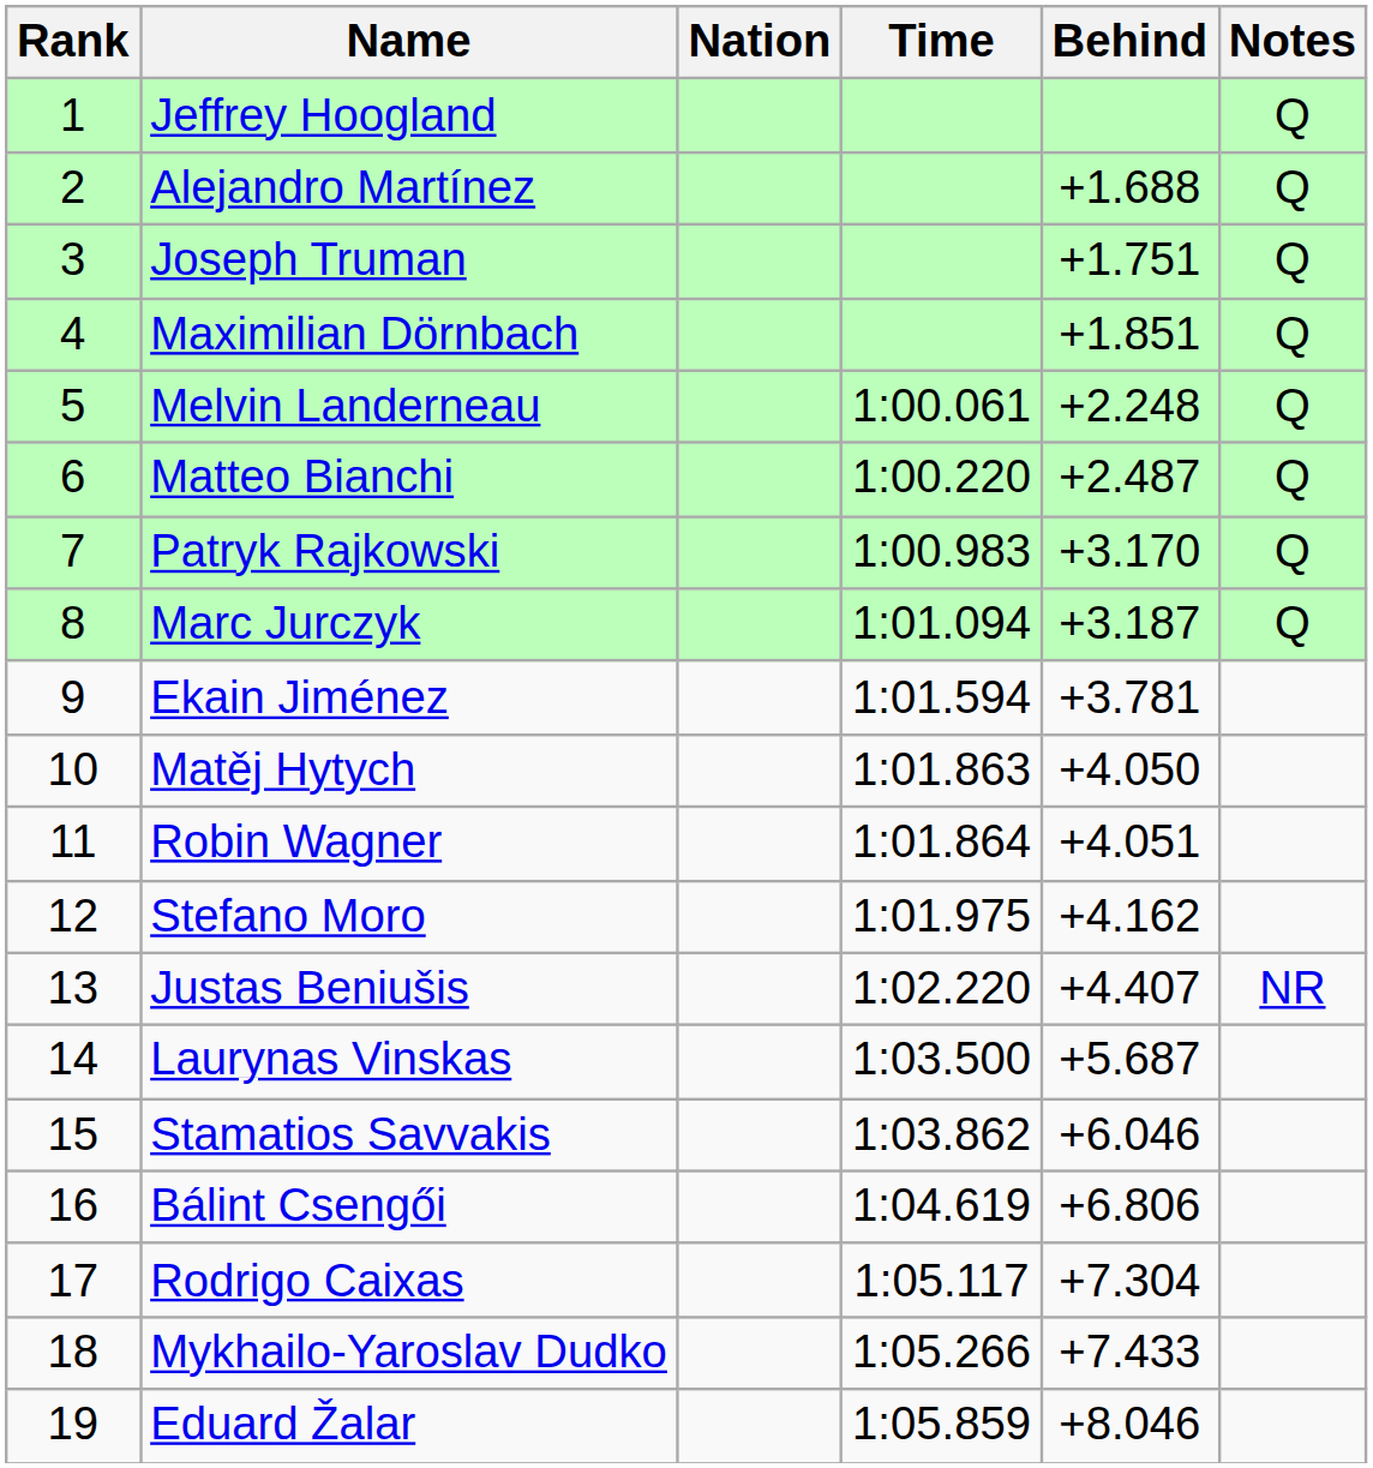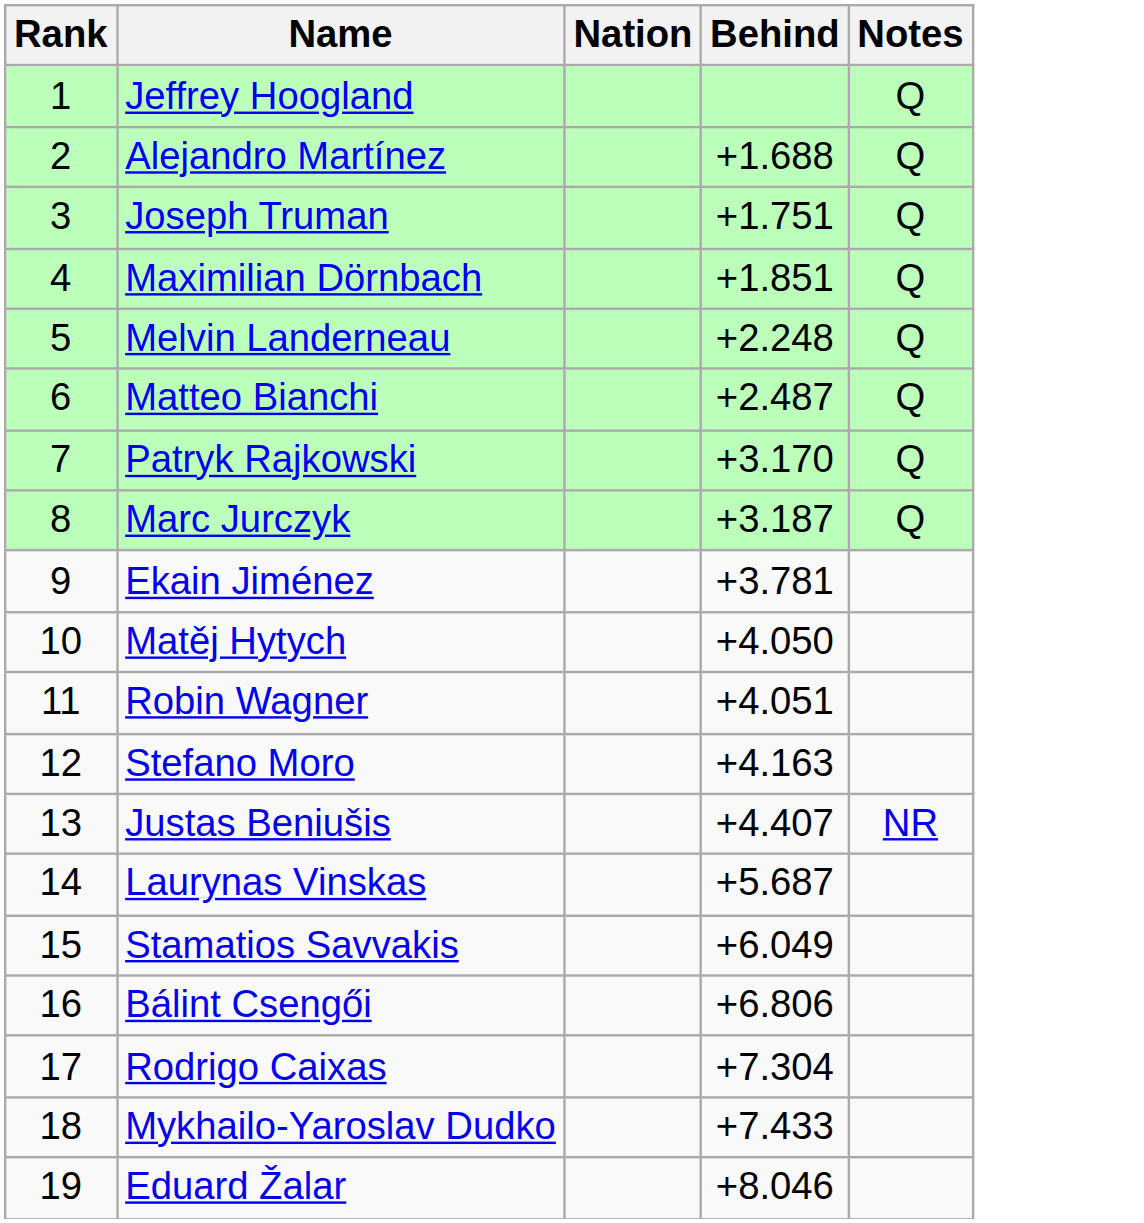 <table class="wikitable sortable" style="text-align:center">
 <tr>
 <th>Rank</th>
 <th>Name</th>
 <th>Nation</th>
-<th>Time</th>
 <th>Behind</th>
 <th>Notes</th>
 </tr>
 <tr bgcolor=bbffbb>
 <td>1</td>
 <td align=left><a href='#'>Jeffrey Hoogland</a></td>
 <td align=left></td>
 <td></td>
-<td></td>
 <td>Q</td>
 </tr>
 <tr bgcolor=bbffbb>
 <td>2</td>
 <td align=left><a href='#'>Alejandro Martínez</a></td>
 <td align=left></td>
-<td></td>
 <td>+1.688</td>
 <td>Q</td>
 </tr>
 <tr bgcolor=bbffbb>
 <td>3</td>
 <td align=left><a href='#'>Joseph Truman</a></td>
 <td align=left></td>
-<td></td>
 <td>+1.751</td>
 <td>Q</td>
 </tr>
 <tr bgcolor=bbffbb>
 <td>4</td>
 <td align=left><a href='#'>Maximilian Dörnbach</a></td>
 <td align=left></td>
-<td></td>
 <td>+1.851</td>
 <td>Q</td>
 </tr>
 <tr bgcolor=bbffbb>
 <td>5</td>
 <td align=left><a href='#'>Melvin Landerneau</a></td>
 <td align=left></td>
-<td>1:00.061</td>
 <td>+2.248</td>
 <td>Q</td>
 </tr>
 <tr bgcolor=bbffbb>
 <td>6</td>
 <td align=left><a href='#'>Matteo Bianchi</a></td>
 <td align=left></td>
-<td>1:00.220</td>
 <td>+2.487</td>
 <td>Q</td>
 </tr>
 <tr bgcolor=bbffbb>
 <td>7</td>
 <td align=left><a href='#'>Patryk Rajkowski</a></td>
 <td align=left></td>
-<td>1:00.983</td>
 <td>+3.170</td>
 <td>Q</td>
 </tr>
 <tr bgcolor=bbffbb>
 <td>8</td>
 <td align=left><a href='#'>Marc Jurczyk</a></td>
 <td align=left></td>
-<td>1:01.094</td>
 <td>+3.187</td>
 <td>Q</td>
 </tr>
 <tr>
 <td>9</td>
 <td align=left><a href='#'>Ekain Jiménez</a></td>
 <td align=left></td>
-<td>1:01.594</td>
 <td>+3.781</td>
 <td></td>
 </tr>
 <tr>
 <td>10</td>
 <td align=left><a href='#'>Matěj Hytych</a></td>
 <td align=left></td>
-<td>1:01.863</td>
 <td>+4.050</td>
 <td></td>
 </tr>
 <tr>
 <td>11</td>
 <td align=left><a href='#'>Robin Wagner</a></td>
 <td align=left></td>
-<td>1:01.864</td>
 <td>+4.051</td>
 <td></td>
 </tr>
 <tr>
 <td>12</td>
 <td align=left><a href='#'>Stefano Moro</a></td>
 <td align=left></td>
-<td>1:01.975</td>
-<td>+4.162</td>
+<td>+4.163</td>
 <td></td>
 </tr>
 <tr>
 <td>13</td>
 <td align=left><a href='#'>Justas Beniušis</a></td>
 <td align=left></td>
-<td>1:02.220</td>
 <td>+4.407</td>
 <td><a href='#'>NR</a></td>
 </tr>
 <tr>
 <td>14</td>
 <td align=left><a href='#'>Laurynas Vinskas</a></td>
 <td align=left></td>
-<td>1:03.500</td>
 <td>+5.687</td>
 <td></td>
 </tr>
 <tr>
 <td>15</td>
 <td align=left><a href='#'>Stamatios Savvakis</a></td>
 <td align=left></td>
-<td>1:03.862</td>
-<td>+6.046</td>
+<td>+6.049</td>
 <td></td>
 </tr>
 <tr>
 <td>16</td>
 <td align=left><a href='#'>Bálint Csengői</a></td>
 <td align=left></td>
-<td>1:04.619</td>
 <td>+6.806</td>
 <td></td>
 </tr>
 <tr>
 <td>17</td>
 <td align=left><a href='#'>Rodrigo Caixas</a></td>
 <td align=left></td>
-<td>1:05.117</td>
 <td>+7.304</td>
 <td></td>
 </tr>
 <tr>
 <td>18</td>
 <td align=left><a href='#'>Mykhailo-Yaroslav Dudko</a></td>
 <td align=left></td>
-<td>1:05.266</td>
 <td>+7.433</td>
 <td></td>
 </tr>
 <tr>
 <td>19</td>
 <td align=left><a href='#'>Eduard Žalar</a></td>
 <td align=left></td>
-<td>1:05.859</td>
 <td>+8.046</td>
 <td></td>
 </tr>
 </table>
